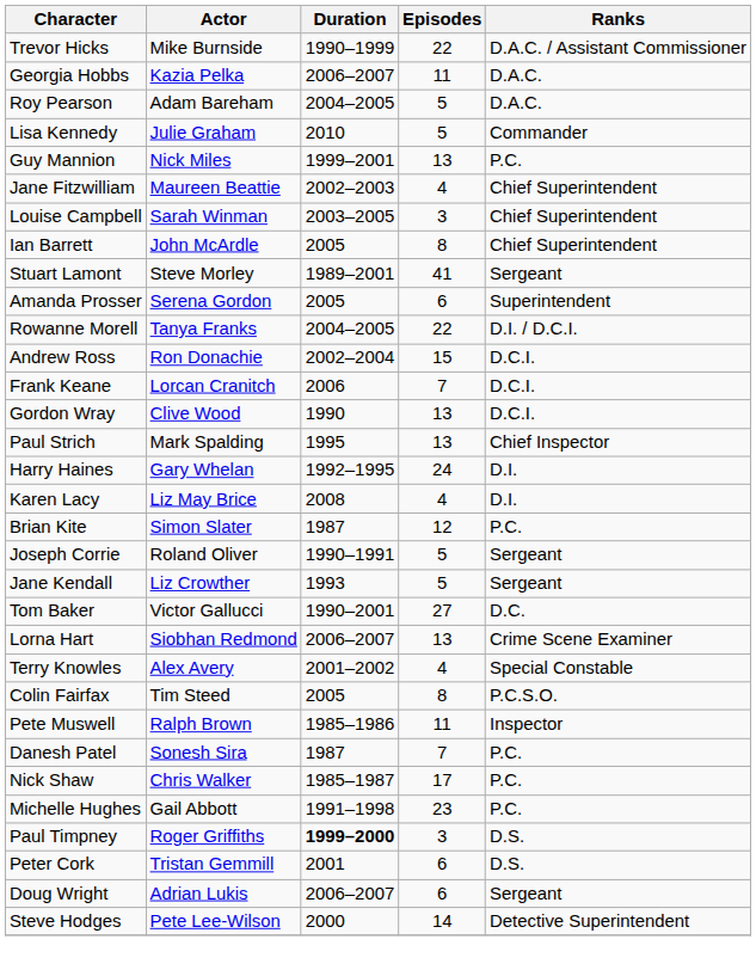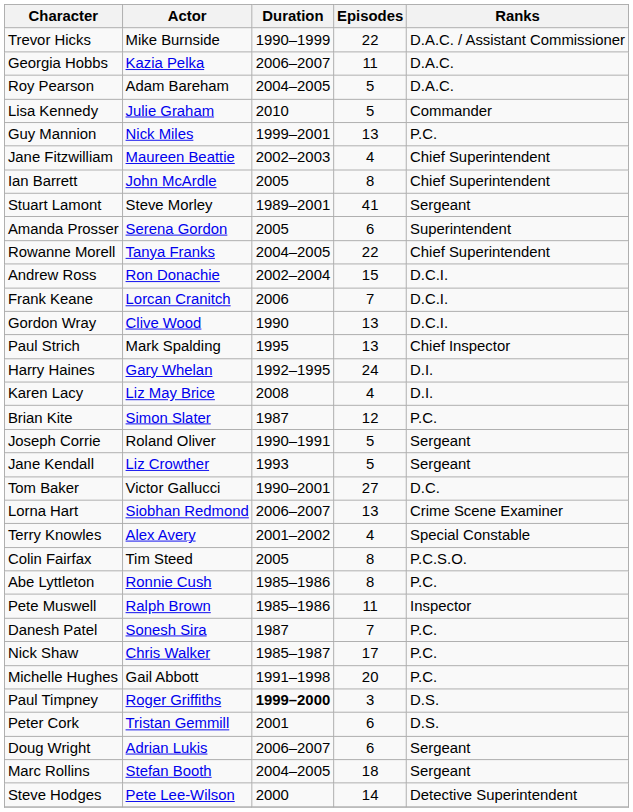 <table class="wikitable sortable">
 <tr>
 <th scope=col>Character</th>
 <th scope=col>Actor</th>
 <th scope=col>Duration</th>
 <th scope=col>Episodes</th>
 <th scope=col>Ranks</th>
 </tr>
 <tr>
 <td>Trevor Hicks</td>
 <td>Mike Burnside</td>
 <td>1990–1999</td>
 <td style="text-align:center;">22</td>
 <td>D.A.C. / Assistant Commissioner</td>
 </tr>
 <tr>
 <td>Georgia Hobbs</td>
 <td><a href='#'>Kazia Pelka</a></td>
 <td>2006–2007</td>
 <td style="text-align:center;">11</td>
 <td>D.A.C.</td>
 </tr>
 <tr>
 <td>Roy Pearson</td>
 <td>Adam Bareham</td>
 <td>2004–2005</td>
 <td style="text-align:center;">5</td>
 <td>D.A.C.</td>
 </tr>
 <tr>
 <td>Lisa Kennedy</td>
 <td><a href='#'>Julie Graham</a></td>
 <td>2010</td>
 <td style="text-align:center;">5</td>
 <td>Commander</td>
 </tr>
 <tr>
 <td>Guy Mannion</td>
 <td><a href='#'>Nick Miles</a></td>
 <td>1999–2001</td>
 <td style="text-align:center;">13</td>
 <td>P.C.</td>
 </tr>
 <tr>
 <td>Jane Fitzwilliam</td>
 <td><a href='#'>Maureen Beattie</a></td>
 <td>2002–2003</td>
 <td style="text-align:center;">4</td>
 <td>Chief Superintendent</td>
 </tr>
 <tr>
-<td>Louise Campbell</td>
-<td><a href='#'>Sarah Winman</a></td>
-<td>2003–2005</td>
-<td style="text-align:center;">3</td>
-<td>Chief Superintendent</td>
-</tr>
-<tr>
 <td>Ian Barrett</td>
 <td><a href='#'>John McArdle</a></td>
 <td>2005</td>
 <td style="text-align:center;">8</td>
 <td>Chief Superintendent</td>
 </tr>
 <tr>
 <td>Stuart Lamont</td>
 <td>Steve Morley</td>
 <td>1989–2001</td>
 <td style="text-align:center;">41</td>
 <td>Sergeant</td>
 </tr>
 <tr>
 <td>Amanda Prosser</td>
 <td><a href='#'>Serena Gordon</a></td>
 <td>2005</td>
 <td style="text-align:center;">6</td>
 <td>Superintendent</td>
 </tr>
 <tr>
 <td>Rowanne Morell</td>
 <td><a href='#'>Tanya Franks</a></td>
 <td>2004–2005</td>
 <td style="text-align:center;">22</td>
-<td>D.I. / D.C.I.</td>
+<td>Chief Superintendent</td>
 </tr>
 <tr>
 <td>Andrew Ross</td>
 <td><a href='#'>Ron Donachie</a></td>
 <td>2002–2004</td>
 <td style="text-align:center;">15</td>
 <td>D.C.I.</td>
 </tr>
 <tr>
 <td>Frank Keane</td>
 <td><a href='#'>Lorcan Cranitch</a></td>
 <td>2006</td>
 <td style="text-align:center;">7</td>
 <td>D.C.I.</td>
 </tr>
 <tr>
 <td>Gordon Wray</td>
 <td><a href='#'>Clive Wood</a></td>
 <td>1990</td>
 <td style="text-align:center;">13</td>
 <td>D.C.I.</td>
 </tr>
 <tr>
 <td>Paul Strich</td>
 <td>Mark Spalding</td>
 <td>1995</td>
 <td style="text-align:center;">13</td>
 <td>Chief Inspector</td>
 </tr>
 <tr>
 <td>Harry Haines</td>
 <td><a href='#'>Gary Whelan</a></td>
 <td>1992–1995</td>
 <td style="text-align:center;">24</td>
 <td>D.I.</td>
 </tr>
 <tr>
 <td>Karen Lacy</td>
 <td><a href='#'>Liz May Brice</a></td>
 <td>2008</td>
 <td style="text-align:center;">4</td>
 <td>D.I.</td>
 </tr>
 <tr>
 <td>Brian Kite</td>
 <td><a href='#'>Simon Slater</a></td>
 <td>1987</td>
 <td style="text-align:center;">12</td>
 <td>P.C.</td>
 </tr>
 <tr>
 <td>Joseph Corrie</td>
 <td>Roland Oliver</td>
 <td>1990–1991</td>
 <td style="text-align:center;">5</td>
 <td>Sergeant</td>
 </tr>
 <tr>
 <td>Jane Kendall</td>
 <td><a href='#'>Liz Crowther</a></td>
 <td>1993</td>
 <td style="text-align:center;">5</td>
 <td>Sergeant</td>
 </tr>
 <tr>
 <td>Tom Baker</td>
 <td>Victor Gallucci</td>
 <td>1990–2001</td>
 <td style="text-align:center;">27</td>
 <td>D.C.</td>
 </tr>
 <tr>
 <td>Lorna Hart</td>
 <td><a href='#'>Siobhan Redmond</a></td>
 <td>2006–2007</td>
 <td style="text-align:center;">13</td>
 <td>Crime Scene Examiner</td>
 </tr>
 <tr>
 <td>Terry Knowles</td>
 <td><a href='#'>Alex Avery</a></td>
 <td>2001–2002</td>
 <td style="text-align:center;">4</td>
 <td>Special Constable</td>
 </tr>
 <tr>
 <td>Colin Fairfax</td>
 <td>Tim Steed</td>
 <td>2005</td>
 <td style="text-align:center;">8</td>
 <td>P.C.S.O.</td>
 </tr>
 <tr>
+<td>Abe Lyttleton</td>
+<td><a href='#'>Ronnie Cush</a></td>
+<td>1985–1986</td>
+<td style="text-align:center;">8</td>
+<td>P.C.</td>
+</tr>
+<tr>
 <td>Pete Muswell</td>
 <td><a href='#'>Ralph Brown</a></td>
 <td>1985–1986</td>
 <td style="text-align:center;">11</td>
 <td>Inspector</td>
 </tr>
 <tr>
 <td>Danesh Patel</td>
 <td><a href='#'>Sonesh Sira</a></td>
 <td>1987</td>
 <td style="text-align:center;">7</td>
 <td>P.C.</td>
 </tr>
 <tr>
 <td>Nick Shaw</td>
 <td><a href='#'>Chris Walker</a></td>
 <td>1985–1987</td>
 <td style="text-align:center;">17</td>
 <td>P.C.</td>
 </tr>
 <tr>
 <td>Michelle Hughes</td>
 <td>Gail Abbott</td>
 <td>1991–1998</td>
-<td style="text-align:center;">23</td>
+<td style="text-align:center;">20</td>
 <td>P.C.</td>
 </tr>
 <tr>
 <td>Paul Timpney</td>
 <td><a href='#'>Roger Griffiths</a></td>
 <td><strong>1999–2000</strong></td>
 <td style="text-align:center;">3</td>
 <td>D.S.</td>
 </tr>
 <tr>
 <td>Peter Cork</td>
 <td><a href='#'>Tristan Gemmill</a></td>
 <td>2001</td>
 <td style="text-align:center;">6</td>
 <td>D.S.</td>
 </tr>
 <tr>
 <td>Doug Wright</td>
 <td><a href='#'>Adrian Lukis</a></td>
 <td>2006–2007</td>
 <td style="text-align:center;">6</td>
 <td>Sergeant</td>
 </tr>
 <tr>
+<td>Marc Rollins</td>
+<td><a href='#'>Stefan Booth</a></td>
+<td>2004–2005</td>
+<td style="text-align:center;">18</td>
+<td>Sergeant</td>
+</tr>
+<tr>
 <td>Steve Hodges</td>
 <td><a href='#'>Pete Lee-Wilson</a></td>
 <td>2000</td>
 <td style="text-align:center;">14</td>
 <td>Detective Superintendent</td>
 </tr>
 <tr>
 </tr>
 </table>
